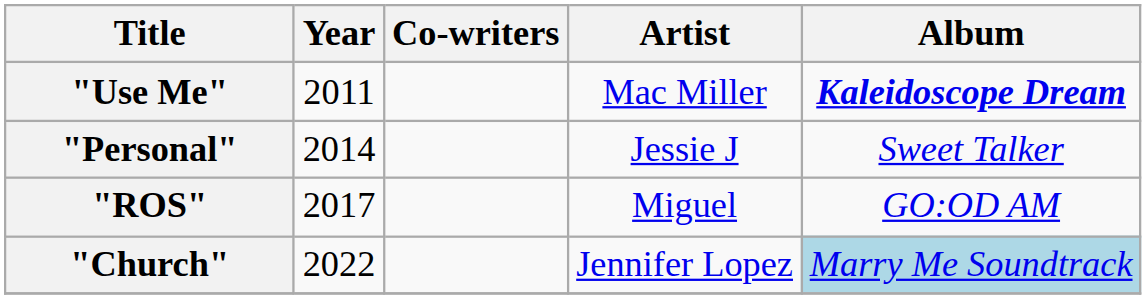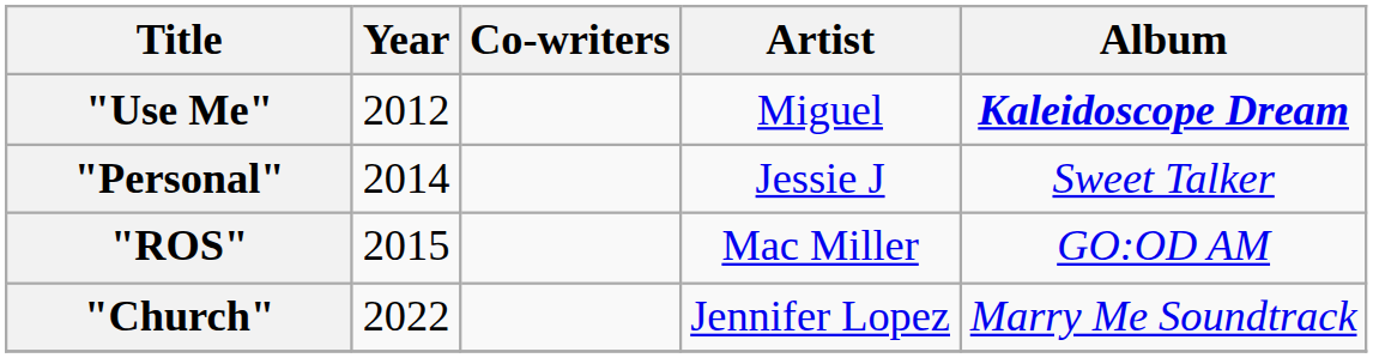 <table class="wikitable plainrowheaders" style="text-align:center;">
 <tr>
 <th scope="col" style="width:7.5em;">Title</th>
 <th scope="col">Year</th>
 <th scope="col">Co-writers</th>
 <th scope="col">Artist</th>
 <th scope="col">Album</th>
 </tr>
 <tr>
 <th scope="row">"Use Me"</th>
-<td>2011</td>
+<td>2012</td>
 <td></td>
-<td><a href='#'>Mac Miller</a></td>
+<td><a href='#'>Miguel</a></td>
 <td><strong><em><a href='#'>Kaleidoscope Dream</a></em></strong></td>
 </tr>
 <tr>
 <th scope="row">"Personal"</th>
 <td>2014</td>
 <td></td>
 <td><a href='#'>Jessie J</a></td>
 <td><em><a href='#'>Sweet Talker</a></em></td>
 </tr>
 <tr>
 <th scope="row">"ROS"</th>
-<td>2017</td>
+<td>2015</td>
 <td></td>
-<td><a href='#'>Miguel</a></td>
+<td><a href='#'>Mac Miller</a></td>
 <td><em><a href='#'>GO:OD AM</a></em></td>
 </tr>
 <tr>
 <th scope="row">"Church"</th>
 <td>2022</td>
 <td></td>
 <td><a href='#'>Jennifer Lopez</a></td>
-<td style="background: lightblue;"><em><a href='#'>Marry Me Soundtrack</a></em></td>
+<td><em><a href='#'>Marry Me Soundtrack</a></em></td>
 </tr>
 <tr>
 </tr>
 </table>
